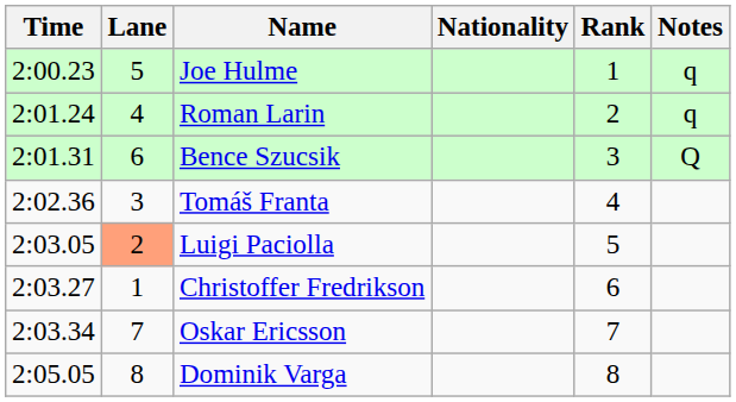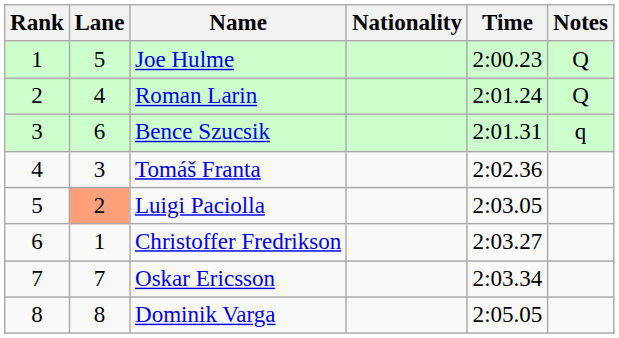 <table class="wikitable sortable" style="text-align:center">
 <tr>
-<th>Time</th>
+<th>Rank</th>
 <th>Lane</th>
 <th>Name</th>
 <th>Nationality</th>
-<th>Rank</th>
+<th>Time</th>
 <th>Notes</th>
 </tr>
 <tr bgcolor=ccffcc>
-<td>2:00.23</td>
+<td>1</td>
 <td>5</td>
 <td align=left><a href='#'>Joe Hulme</a></td>
 <td align=left></td>
-<td>1</td>
-<td>q</td>
+<td>2:00.23</td>
+<td>Q</td>
 </tr>
 <tr bgcolor=ccffcc>
-<td>2:01.24</td>
+<td>2</td>
 <td>4</td>
 <td align=left><a href='#'>Roman Larin</a></td>
 <td align=left></td>
-<td>2</td>
-<td>q</td>
+<td>2:01.24</td>
+<td>Q</td>
 </tr>
 <tr bgcolor=ccffcc>
-<td>2:01.31</td>
+<td>3</td>
 <td>6</td>
 <td align=left><a href='#'>Bence Szucsik</a></td>
 <td align=left></td>
-<td>3</td>
-<td>Q</td>
+<td>2:01.31</td>
+<td>q</td>
 </tr>
 <tr>
-<td>2:02.36</td>
+<td>4</td>
 <td>3</td>
 <td align=left><a href='#'>Tomáš Franta</a></td>
 <td align=left></td>
-<td>4</td>
+<td>2:02.36</td>
 <td></td>
 </tr>
 <tr>
-<td>2:03.05</td>
+<td>5</td>
 <td style="background: lightsalmon;">2</td>
 <td align=left><a href='#'>Luigi Paciolla</a></td>
 <td align=left></td>
-<td>5</td>
+<td>2:03.05</td>
 <td></td>
 </tr>
 <tr>
-<td>2:03.27</td>
+<td>6</td>
 <td>1</td>
 <td align=left><a href='#'>Christoffer Fredrikson</a></td>
 <td align=left></td>
-<td>6</td>
+<td>2:03.27</td>
 <td></td>
 </tr>
 <tr>
-<td>2:03.34</td>
+<td>7</td>
 <td>7</td>
 <td align=left><a href='#'>Oskar Ericsson</a></td>
 <td align=left></td>
-<td>7</td>
+<td>2:03.34</td>
 <td></td>
 </tr>
 <tr>
-<td>2:05.05</td>
+<td>8</td>
 <td>8</td>
 <td align=left><a href='#'>Dominik Varga</a></td>
 <td align=left></td>
-<td>8</td>
+<td>2:05.05</td>
 <td></td>
 </tr>
 </table>
